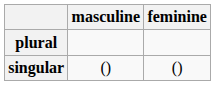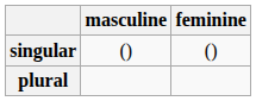 <table class="wikitable" style="text-align:center;">
 <tr>
 <th></th>
 <th>masculine</th>
 <th>feminine</th>
 </tr>
 <tr>
+<th>singular</th>
+<td> ()</td>
+<td> ()</td>
+</tr>
+<tr>
 <th>plural</th>
 <td></td>
 <td></td>
 </tr>
 <tr>
-<th>singular</th>
-<td> ()</td>
-<td> ()</td>
-</tr>
-<tr>
 </tr>
 </table>
